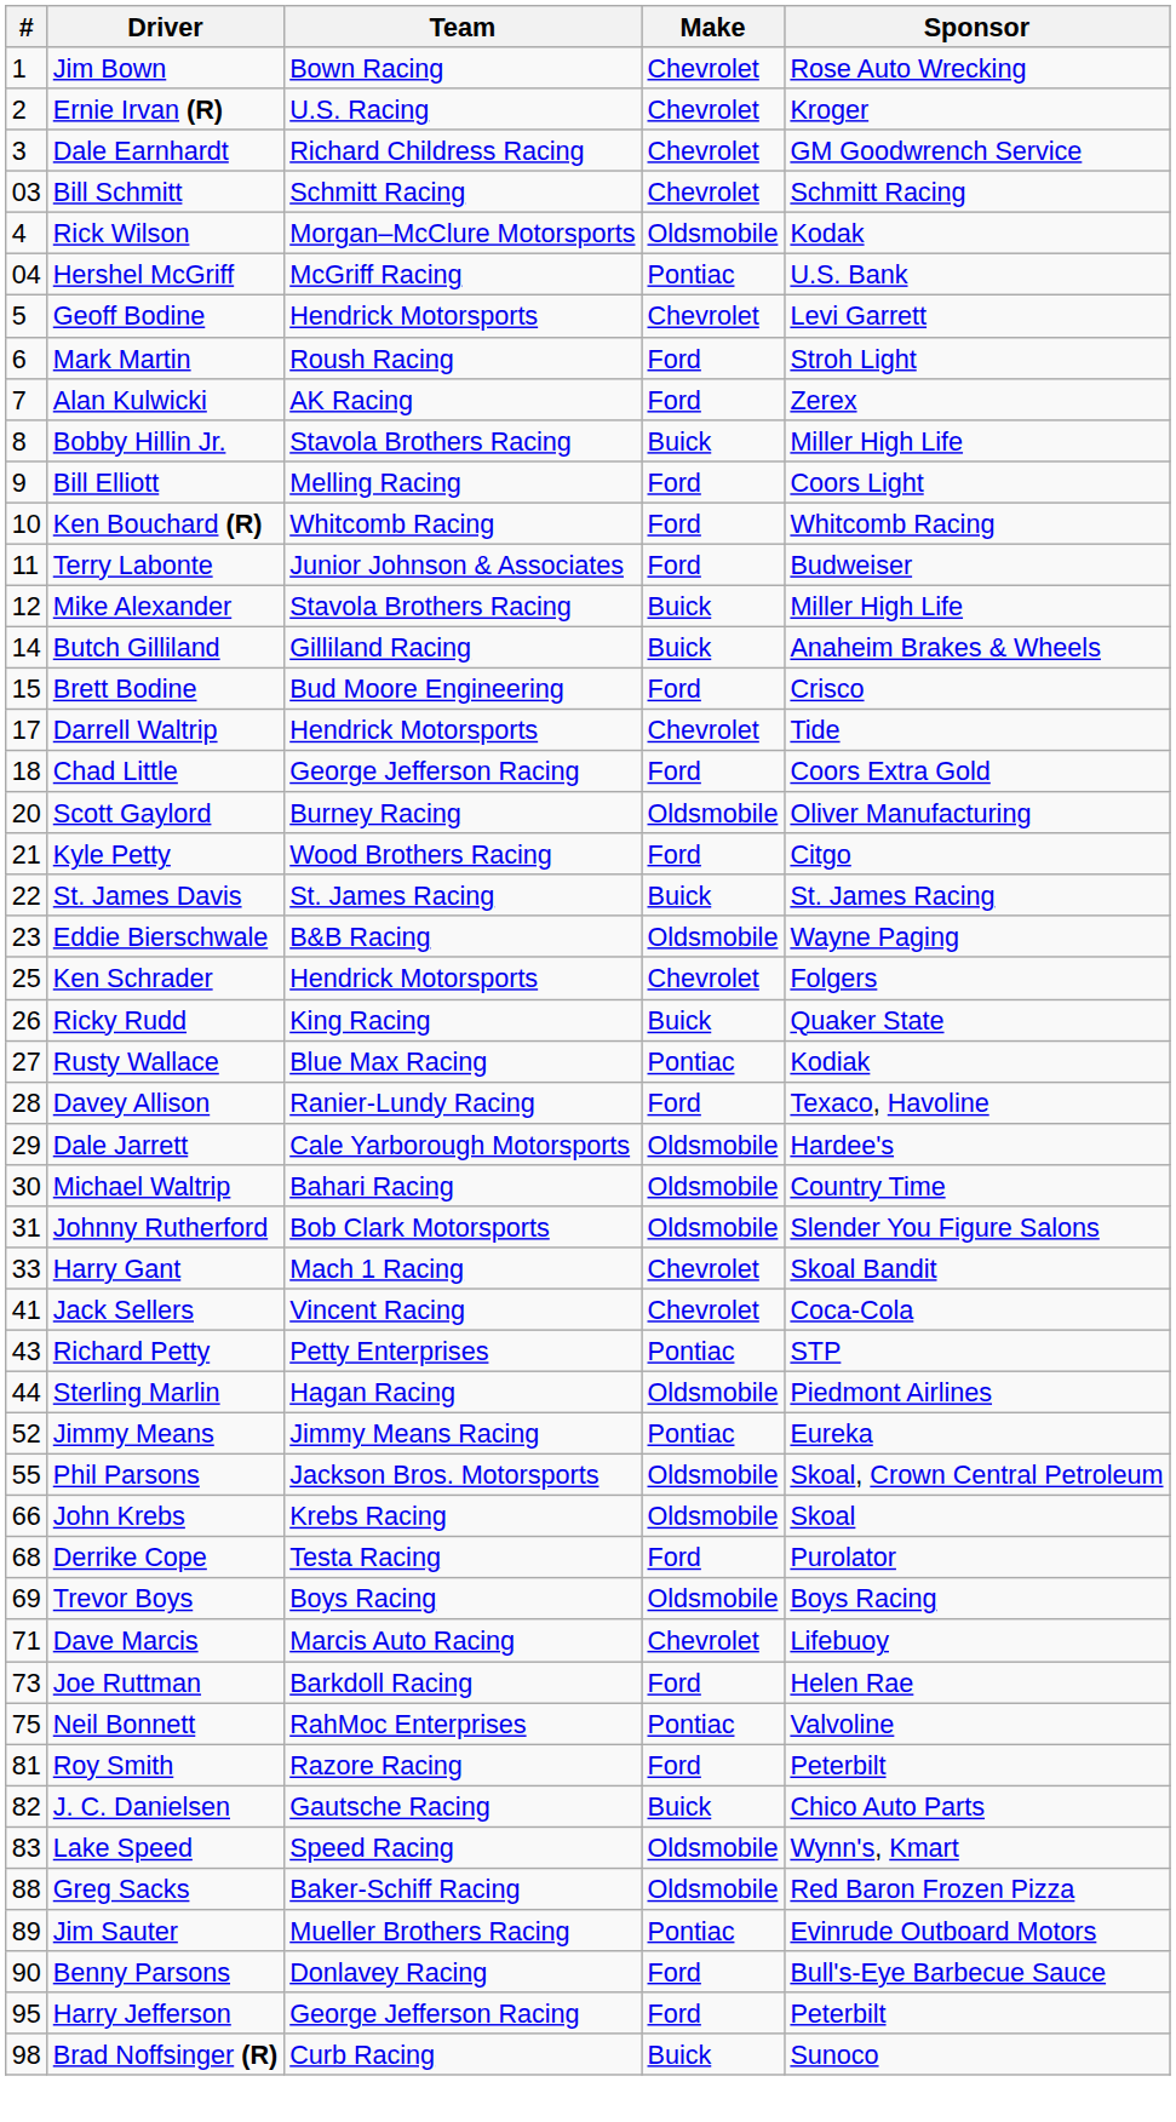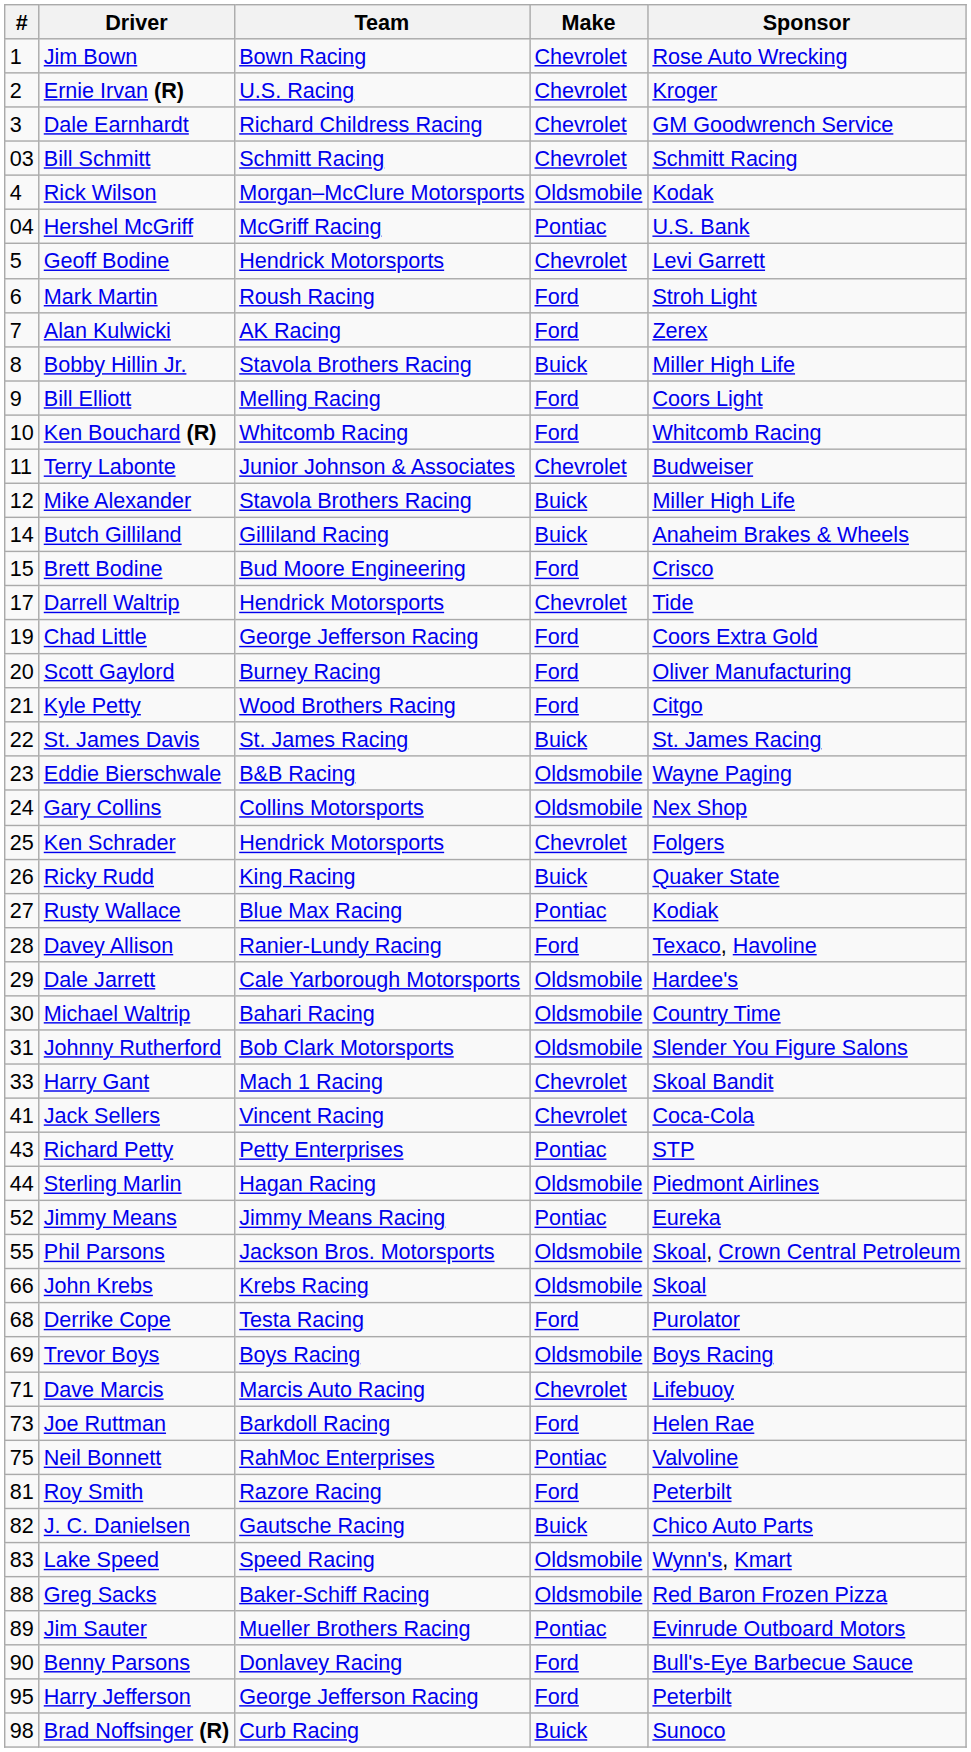 <table class="wikitable" style="font-size:95%">
 <tr>
 <th>#</th>
 <th>Driver</th>
 <th>Team</th>
 <th>Make</th>
 <th>Sponsor</th>
 </tr>
 <tr>
 <td>1</td>
 <td><a href='#'>Jim Bown</a></td>
 <td><a href='#'>Bown Racing</a></td>
 <td><a href='#'>Chevrolet</a></td>
 <td><a href='#'>Rose Auto Wrecking</a></td>
 </tr>
 <tr>
 <td>2</td>
 <td><a href='#'>Ernie Irvan</a> <strong>(R)</strong></td>
 <td><a href='#'>U.S. Racing</a></td>
 <td><a href='#'>Chevrolet</a></td>
 <td><a href='#'>Kroger</a></td>
 </tr>
 <tr>
 <td>3</td>
 <td><a href='#'>Dale Earnhardt</a></td>
 <td><a href='#'>Richard Childress Racing</a></td>
 <td><a href='#'>Chevrolet</a></td>
 <td><a href='#'>GM Goodwrench Service</a></td>
 </tr>
 <tr>
 <td>03</td>
 <td><a href='#'>Bill Schmitt</a></td>
 <td><a href='#'>Schmitt Racing</a></td>
 <td><a href='#'>Chevrolet</a></td>
 <td><a href='#'>Schmitt Racing</a></td>
 </tr>
 <tr>
 <td>4</td>
 <td><a href='#'>Rick Wilson</a></td>
 <td><a href='#'>Morgan–McClure Motorsports</a></td>
 <td><a href='#'>Oldsmobile</a></td>
 <td><a href='#'>Kodak</a></td>
 </tr>
 <tr>
 <td>04</td>
 <td><a href='#'>Hershel McGriff</a></td>
 <td><a href='#'>McGriff Racing</a></td>
 <td><a href='#'>Pontiac</a></td>
 <td><a href='#'>U.S. Bank</a></td>
 </tr>
 <tr>
 <td>5</td>
 <td><a href='#'>Geoff Bodine</a></td>
 <td><a href='#'>Hendrick Motorsports</a></td>
 <td><a href='#'>Chevrolet</a></td>
 <td><a href='#'>Levi Garrett</a></td>
 </tr>
 <tr>
 <td>6</td>
 <td><a href='#'>Mark Martin</a></td>
 <td><a href='#'>Roush Racing</a></td>
 <td><a href='#'>Ford</a></td>
 <td><a href='#'>Stroh Light</a></td>
 </tr>
 <tr>
 <td>7</td>
 <td><a href='#'>Alan Kulwicki</a></td>
 <td><a href='#'>AK Racing</a></td>
 <td><a href='#'>Ford</a></td>
 <td><a href='#'>Zerex</a></td>
 </tr>
 <tr>
 <td>8</td>
 <td><a href='#'>Bobby Hillin Jr.</a></td>
 <td><a href='#'>Stavola Brothers Racing</a></td>
 <td><a href='#'>Buick</a></td>
 <td><a href='#'>Miller High Life</a></td>
 </tr>
 <tr>
 <td>9</td>
 <td><a href='#'>Bill Elliott</a></td>
 <td><a href='#'>Melling Racing</a></td>
 <td><a href='#'>Ford</a></td>
 <td><a href='#'>Coors Light</a></td>
 </tr>
 <tr>
 <td>10</td>
 <td><a href='#'>Ken Bouchard</a> <strong>(R)</strong></td>
 <td><a href='#'>Whitcomb Racing</a></td>
 <td><a href='#'>Ford</a></td>
 <td><a href='#'>Whitcomb Racing</a></td>
 </tr>
 <tr>
 <td>11</td>
 <td><a href='#'>Terry Labonte</a></td>
 <td><a href='#'>Junior Johnson & Associates</a></td>
-<td><a href='#'>Ford</a></td>
+<td><a href='#'>Chevrolet</a></td>
 <td><a href='#'>Budweiser</a></td>
 </tr>
 <tr>
 <td>12</td>
 <td><a href='#'>Mike Alexander</a></td>
 <td><a href='#'>Stavola Brothers Racing</a></td>
 <td><a href='#'>Buick</a></td>
 <td><a href='#'>Miller High Life</a></td>
 </tr>
 <tr>
 <td>14</td>
 <td><a href='#'>Butch Gilliland</a></td>
 <td><a href='#'>Gilliland Racing</a></td>
 <td><a href='#'>Buick</a></td>
 <td><a href='#'>Anaheim Brakes & Wheels</a></td>
 </tr>
 <tr>
 <td>15</td>
 <td><a href='#'>Brett Bodine</a></td>
 <td><a href='#'>Bud Moore Engineering</a></td>
 <td><a href='#'>Ford</a></td>
 <td><a href='#'>Crisco</a></td>
 </tr>
 <tr>
 <td>17</td>
 <td><a href='#'>Darrell Waltrip</a></td>
 <td><a href='#'>Hendrick Motorsports</a></td>
 <td><a href='#'>Chevrolet</a></td>
 <td><a href='#'>Tide</a></td>
 </tr>
 <tr>
-<td>18</td>
+<td>19</td>
 <td><a href='#'>Chad Little</a></td>
 <td><a href='#'>George Jefferson Racing</a></td>
 <td><a href='#'>Ford</a></td>
 <td><a href='#'>Coors Extra Gold</a></td>
 </tr>
 <tr>
 <td>20</td>
 <td><a href='#'>Scott Gaylord</a></td>
 <td><a href='#'>Burney Racing</a></td>
-<td><a href='#'>Oldsmobile</a></td>
+<td><a href='#'>Ford</a></td>
 <td><a href='#'>Oliver Manufacturing</a></td>
 </tr>
 <tr>
 <td>21</td>
 <td><a href='#'>Kyle Petty</a></td>
 <td><a href='#'>Wood Brothers Racing</a></td>
 <td><a href='#'>Ford</a></td>
 <td><a href='#'>Citgo</a></td>
 </tr>
 <tr>
 <td>22</td>
 <td><a href='#'>St. James Davis</a></td>
 <td><a href='#'>St. James Racing</a></td>
 <td><a href='#'>Buick</a></td>
 <td><a href='#'>St. James Racing</a></td>
 </tr>
 <tr>
 <td>23</td>
 <td><a href='#'>Eddie Bierschwale</a></td>
 <td><a href='#'>B&B Racing</a></td>
 <td><a href='#'>Oldsmobile</a></td>
 <td><a href='#'>Wayne Paging</a></td>
+</tr>
+<tr>
+<td>24</td>
+<td><a href='#'>Gary Collins</a></td>
+<td><a href='#'>Collins Motorsports</a></td>
+<td><a href='#'>Oldsmobile</a></td>
+<td><a href='#'>Nex Shop</a></td>
 </tr>
 <tr>
 <td>25</td>
 <td><a href='#'>Ken Schrader</a></td>
 <td><a href='#'>Hendrick Motorsports</a></td>
 <td><a href='#'>Chevrolet</a></td>
 <td><a href='#'>Folgers</a></td>
 </tr>
 <tr>
 <td>26</td>
 <td><a href='#'>Ricky Rudd</a></td>
 <td><a href='#'>King Racing</a></td>
 <td><a href='#'>Buick</a></td>
 <td><a href='#'>Quaker State</a></td>
 </tr>
 <tr>
 <td>27</td>
 <td><a href='#'>Rusty Wallace</a></td>
 <td><a href='#'>Blue Max Racing</a></td>
 <td><a href='#'>Pontiac</a></td>
 <td><a href='#'>Kodiak</a></td>
 </tr>
 <tr>
 <td>28</td>
 <td><a href='#'>Davey Allison</a></td>
 <td><a href='#'>Ranier-Lundy Racing</a></td>
 <td><a href='#'>Ford</a></td>
 <td><a href='#'>Texaco</a>, <a href='#'>Havoline</a></td>
 </tr>
 <tr>
 <td>29</td>
 <td><a href='#'>Dale Jarrett</a></td>
 <td><a href='#'>Cale Yarborough Motorsports</a></td>
 <td><a href='#'>Oldsmobile</a></td>
 <td><a href='#'>Hardee's</a></td>
 </tr>
 <tr>
 <td>30</td>
 <td><a href='#'>Michael Waltrip</a></td>
 <td><a href='#'>Bahari Racing</a></td>
 <td><a href='#'>Oldsmobile</a></td>
 <td><a href='#'>Country Time</a></td>
 </tr>
 <tr>
 <td>31</td>
 <td><a href='#'>Johnny Rutherford</a></td>
 <td><a href='#'>Bob Clark Motorsports</a></td>
 <td><a href='#'>Oldsmobile</a></td>
 <td><a href='#'>Slender You Figure Salons</a></td>
 </tr>
 <tr>
 <td>33</td>
 <td><a href='#'>Harry Gant</a></td>
 <td><a href='#'>Mach 1 Racing</a></td>
 <td><a href='#'>Chevrolet</a></td>
 <td><a href='#'>Skoal Bandit</a></td>
 </tr>
 <tr>
 <td>41</td>
 <td><a href='#'>Jack Sellers</a></td>
 <td><a href='#'>Vincent Racing</a></td>
 <td><a href='#'>Chevrolet</a></td>
 <td><a href='#'>Coca-Cola</a></td>
 </tr>
 <tr>
 <td>43</td>
 <td><a href='#'>Richard Petty</a></td>
 <td><a href='#'>Petty Enterprises</a></td>
 <td><a href='#'>Pontiac</a></td>
 <td><a href='#'>STP</a></td>
 </tr>
 <tr>
 <td>44</td>
 <td><a href='#'>Sterling Marlin</a></td>
 <td><a href='#'>Hagan Racing</a></td>
 <td><a href='#'>Oldsmobile</a></td>
 <td><a href='#'>Piedmont Airlines</a></td>
 </tr>
 <tr>
 <td>52</td>
 <td><a href='#'>Jimmy Means</a></td>
 <td><a href='#'>Jimmy Means Racing</a></td>
 <td><a href='#'>Pontiac</a></td>
 <td><a href='#'>Eureka</a></td>
 </tr>
 <tr>
 <td>55</td>
 <td><a href='#'>Phil Parsons</a></td>
 <td><a href='#'>Jackson Bros. Motorsports</a></td>
 <td><a href='#'>Oldsmobile</a></td>
 <td><a href='#'>Skoal</a>, <a href='#'>Crown Central Petroleum</a></td>
 </tr>
 <tr>
 <td>66</td>
 <td><a href='#'>John Krebs</a></td>
 <td><a href='#'>Krebs Racing</a></td>
 <td><a href='#'>Oldsmobile</a></td>
 <td><a href='#'>Skoal</a></td>
 </tr>
 <tr>
 <td>68</td>
 <td><a href='#'>Derrike Cope</a></td>
 <td><a href='#'>Testa Racing</a></td>
 <td><a href='#'>Ford</a></td>
 <td><a href='#'>Purolator</a></td>
 </tr>
 <tr>
 <td>69</td>
 <td><a href='#'>Trevor Boys</a></td>
 <td><a href='#'>Boys Racing</a></td>
 <td><a href='#'>Oldsmobile</a></td>
 <td><a href='#'>Boys Racing</a></td>
 </tr>
 <tr>
 <td>71</td>
 <td><a href='#'>Dave Marcis</a></td>
 <td><a href='#'>Marcis Auto Racing</a></td>
 <td><a href='#'>Chevrolet</a></td>
 <td><a href='#'>Lifebuoy</a></td>
 </tr>
 <tr>
 <td>73</td>
 <td><a href='#'>Joe Ruttman</a></td>
 <td><a href='#'>Barkdoll Racing</a></td>
 <td><a href='#'>Ford</a></td>
 <td><a href='#'>Helen Rae</a></td>
 </tr>
 <tr>
 <td>75</td>
 <td><a href='#'>Neil Bonnett</a></td>
 <td><a href='#'>RahMoc Enterprises</a></td>
 <td><a href='#'>Pontiac</a></td>
 <td><a href='#'>Valvoline</a></td>
 </tr>
 <tr>
 <td>81</td>
 <td><a href='#'>Roy Smith</a></td>
 <td><a href='#'>Razore Racing</a></td>
 <td><a href='#'>Ford</a></td>
 <td><a href='#'>Peterbilt</a></td>
 </tr>
 <tr>
 <td>82</td>
 <td><a href='#'>J. C. Danielsen</a></td>
 <td><a href='#'>Gautsche Racing</a></td>
 <td><a href='#'>Buick</a></td>
 <td><a href='#'>Chico Auto Parts</a></td>
 </tr>
 <tr>
 <td>83</td>
 <td><a href='#'>Lake Speed</a></td>
 <td><a href='#'>Speed Racing</a></td>
 <td><a href='#'>Oldsmobile</a></td>
 <td><a href='#'>Wynn's</a>, <a href='#'>Kmart</a></td>
 </tr>
 <tr>
 <td>88</td>
 <td><a href='#'>Greg Sacks</a></td>
 <td><a href='#'>Baker-Schiff Racing</a></td>
 <td><a href='#'>Oldsmobile</a></td>
 <td><a href='#'>Red Baron Frozen Pizza</a></td>
 </tr>
 <tr>
 <td>89</td>
 <td><a href='#'>Jim Sauter</a></td>
 <td><a href='#'>Mueller Brothers Racing</a></td>
 <td><a href='#'>Pontiac</a></td>
 <td><a href='#'>Evinrude Outboard Motors</a></td>
 </tr>
 <tr>
 <td>90</td>
 <td><a href='#'>Benny Parsons</a></td>
 <td><a href='#'>Donlavey Racing</a></td>
 <td><a href='#'>Ford</a></td>
 <td><a href='#'>Bull's-Eye Barbecue Sauce</a></td>
 </tr>
 <tr>
 <td>95</td>
 <td><a href='#'>Harry Jefferson</a></td>
 <td><a href='#'>George Jefferson Racing</a></td>
 <td><a href='#'>Ford</a></td>
 <td><a href='#'>Peterbilt</a></td>
 </tr>
 <tr>
 <td>98</td>
 <td><a href='#'>Brad Noffsinger</a> <strong>(R)</strong></td>
 <td><a href='#'>Curb Racing</a></td>
 <td><a href='#'>Buick</a></td>
 <td><a href='#'>Sunoco</a></td>
 </tr>
 </table>
